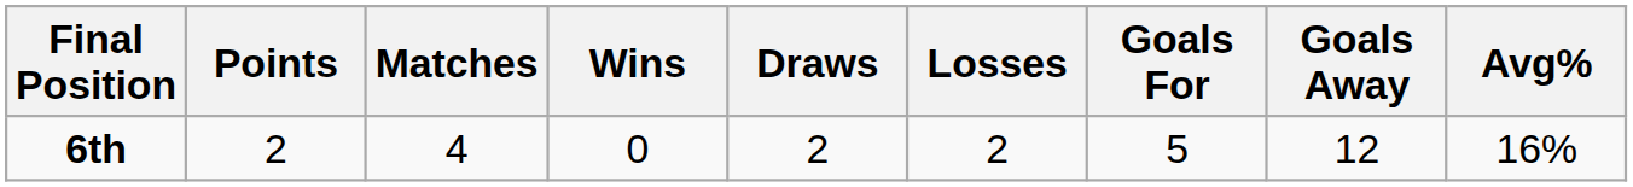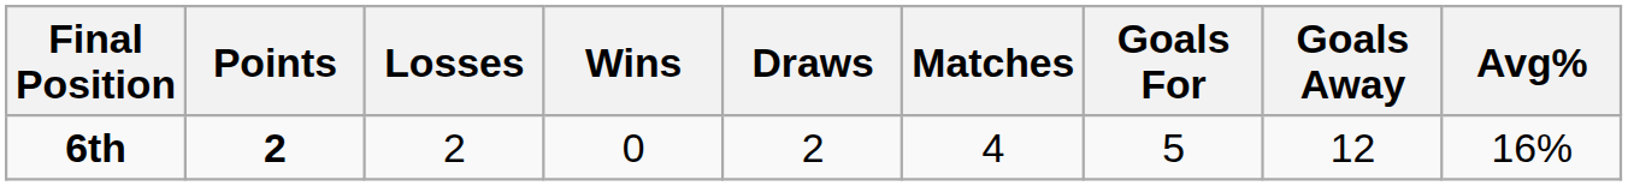 <table class="wikitable" style="font-size: 95%; text-align: center;">
 <tr>
 <th width=60>Final Position</th>
 <th width=60>Points</th>
-<th width=60>Matches</th>
+<th width=60>Losses</th>
 <th width=60>Wins</th>
 <th width=60>Draws</th>
-<th width=60>Losses</th>
+<th width=60>Matches</th>
 <th width=60>Goals For</th>
 <th width=60>Goals Away</th>
 <th width=60>Avg%</th>
 </tr>
 <tr>
 <td><strong>6th</strong></td>
+<td><strong>2</strong></td>
+<td>2</td>
+<td>0</td>
 <td>2</td>
 <td>4</td>
-<td>0</td>
-<td>2</td>
-<td>2</td>
 <td>5</td>
 <td>12</td>
 <td>16%</td>
 </tr>
 </table>
